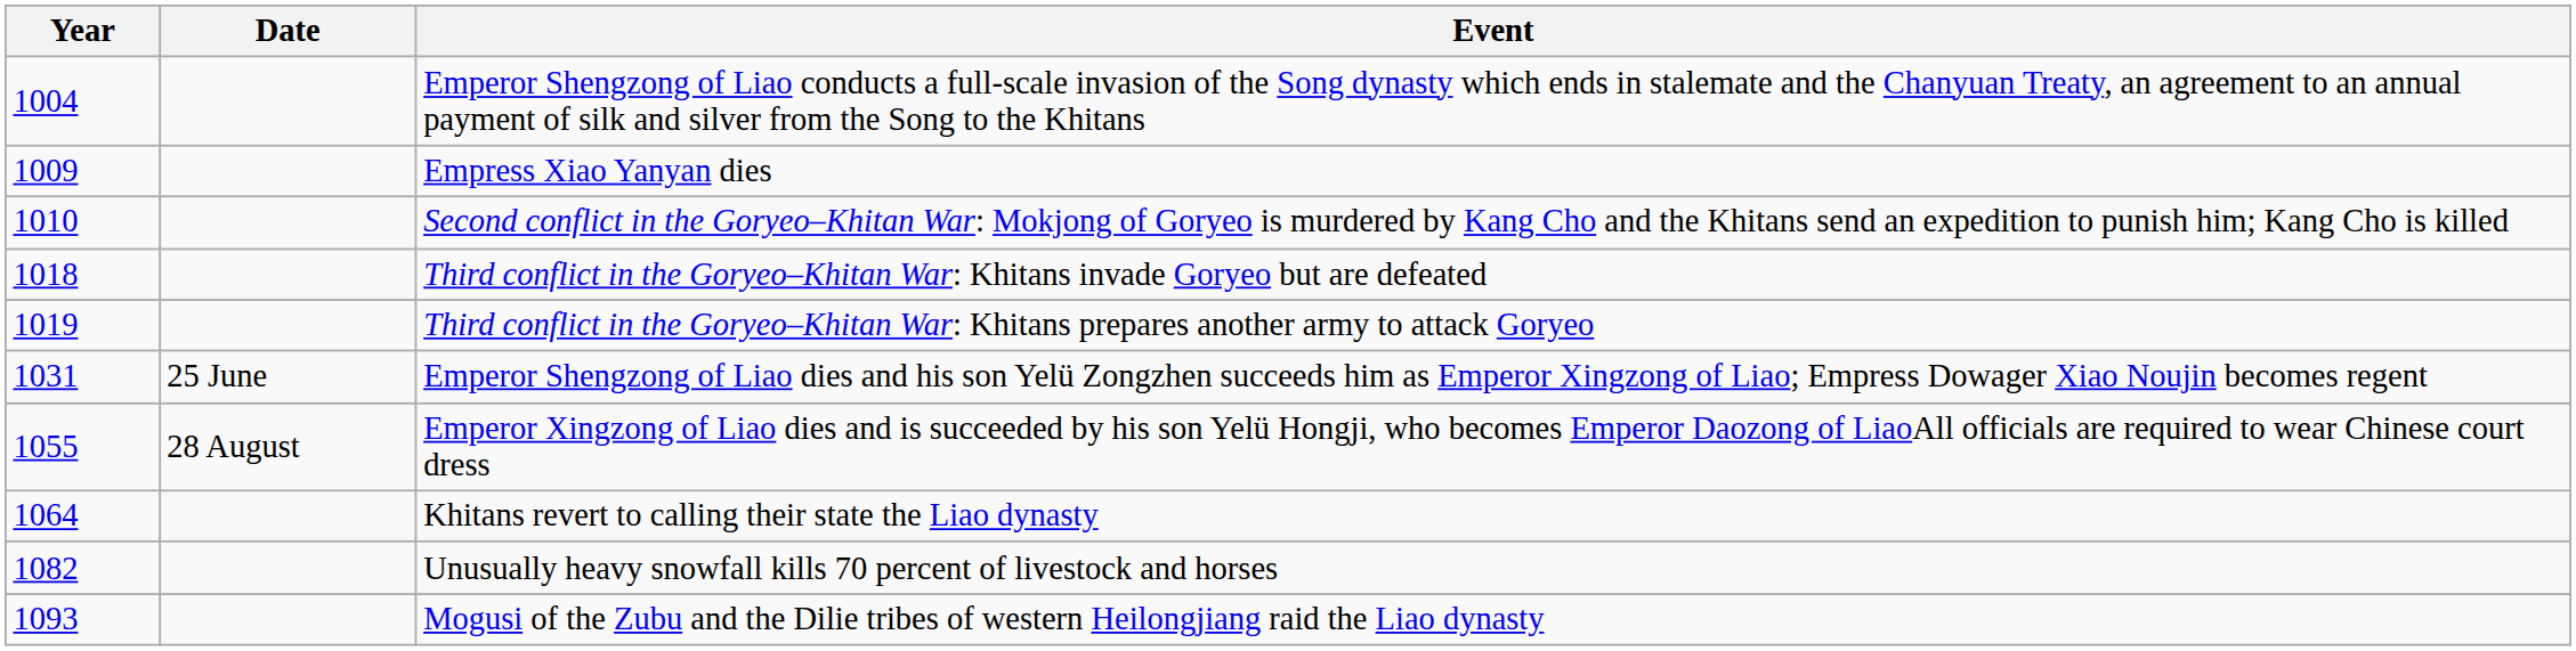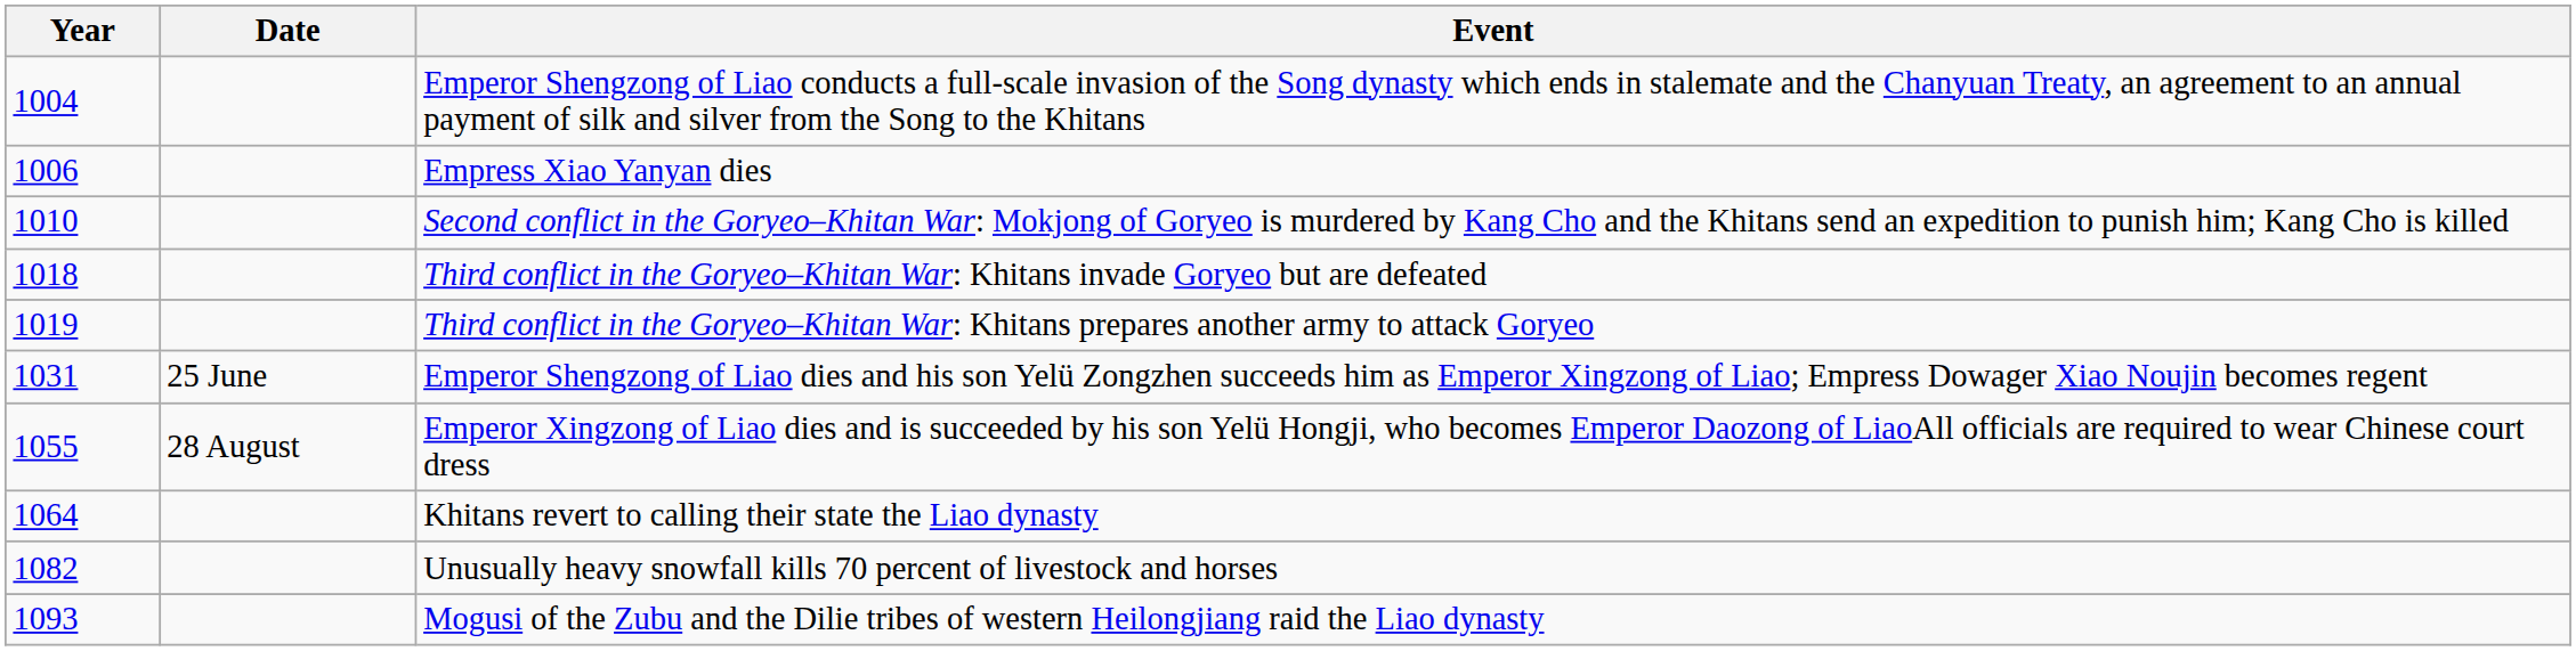 <table class="wikitable" width="100%">
 <tr>
 <th style="width:6%">Year</th>
 <th style="width:10%">Date</th>
 <th>Event</th>
 </tr>
 <tr>
 <td><a href='#'>1004</a></td>
 <td></td>
 <td><a href='#'>Emperor Shengzong of Liao</a> conducts a full-scale invasion of the <a href='#'>Song dynasty</a> which ends in stalemate and the <a href='#'>Chanyuan Treaty</a>, an agreement to an annual payment of silk and silver from the Song to the Khitans</td>
 </tr>
 <tr>
-<td><a href='#'>1009</a></td>
+<td><a href='#'>1006</a></td>
 <td></td>
 <td><a href='#'>Empress Xiao Yanyan</a> dies</td>
 </tr>
 <tr>
 <td><a href='#'>1010</a></td>
 <td></td>
 <td><em><a href='#'>Second conflict in the Goryeo–Khitan War</a></em>: <a href='#'>Mokjong of Goryeo</a> is murdered by <a href='#'>Kang Cho</a> and the Khitans send an expedition to punish him; Kang Cho is killed</td>
 </tr>
 <tr>
 <td><a href='#'>1018</a></td>
 <td></td>
 <td><em><a href='#'>Third conflict in the Goryeo–Khitan War</a></em>: Khitans invade <a href='#'>Goryeo</a> but are defeated</td>
 </tr>
 <tr>
 <td><a href='#'>1019</a></td>
 <td></td>
 <td><em><a href='#'>Third conflict in the Goryeo–Khitan War</a></em>: Khitans prepares another army to attack <a href='#'>Goryeo</a></td>
 </tr>
 <tr>
 <td><a href='#'>1031</a></td>
 <td>25 June</td>
 <td><a href='#'>Emperor Shengzong of Liao</a> dies and his son Yelü Zongzhen succeeds him as <a href='#'>Emperor Xingzong of Liao</a>; Empress Dowager <a href='#'>Xiao Noujin</a> becomes regent</td>
 </tr>
 <tr>
 <td><a href='#'>1055</a></td>
 <td>28 August</td>
 <td><a href='#'>Emperor Xingzong of Liao</a> dies and is succeeded by his son Yelü Hongji, who becomes <a href='#'>Emperor Daozong of Liao</a>All officials are required to wear Chinese court dress</td>
 </tr>
 <tr>
 <td><a href='#'>1064</a></td>
 <td></td>
 <td>Khitans revert to calling their state the <a href='#'>Liao dynasty</a></td>
 </tr>
 <tr>
 <td><a href='#'>1082</a></td>
 <td></td>
 <td>Unusually heavy snowfall kills 70 percent of livestock and horses</td>
 </tr>
 <tr>
 <td><a href='#'>1093</a></td>
 <td></td>
 <td><a href='#'>Mogusi</a> of the <a href='#'>Zubu</a> and the Dilie tribes of western <a href='#'>Heilongjiang</a> raid the <a href='#'>Liao dynasty</a></td>
 </tr>
 </table>
